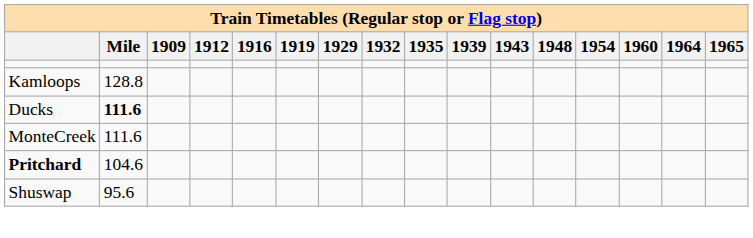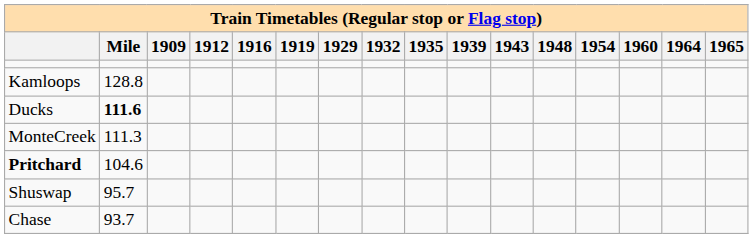 <table class="wikitable">
 <tr>
 <th colspan="16" style="background:#ffdead;">Train Timetables (Regular stop or <a href='#'>Flag stop</a>)</th>
 </tr>
 <tr>
 <th></th>
 <th>Mile</th>
 <th>1909</th>
 <th>1912</th>
 <th>1916</th>
 <th>1919</th>
 <th>1929</th>
 <th>1932</th>
 <th>1935</th>
 <th>1939</th>
 <th>1943</th>
 <th>1948</th>
 <th>1954</th>
 <th>1960</th>
 <th>1964</th>
 <th>1965</th>
 </tr>
 <tr>
 <td></td>
 <td></td>
 <td></td>
 <td></td>
 <td></td>
 <td></td>
 <td></td>
 <td></td>
 <td></td>
 <td></td>
 <td></td>
 <td></td>
 <td></td>
 <td></td>
 <td></td>
 <td></td>
 </tr>
 <tr>
 <td>Kamloops</td>
 <td>128.8</td>
 <td></td>
 <td></td>
 <td></td>
 <td></td>
 <td></td>
 <td></td>
 <td></td>
 <td></td>
 <td></td>
 <td></td>
 <td></td>
 <td></td>
 <td></td>
 <td></td>
 </tr>
 <tr>
 <td>Ducks</td>
 <td><strong>111.6</strong></td>
 <td></td>
 <td></td>
 <td></td>
 <td></td>
 <td></td>
 <td></td>
 <td></td>
 <td></td>
 <td></td>
 <td></td>
 <td></td>
 <td></td>
 <td></td>
 <td></td>
 </tr>
 <tr>
 <td>MonteCreek</td>
-<td>111.6</td>
+<td>111.3</td>
 <td></td>
 <td></td>
 <td></td>
 <td></td>
 <td></td>
 <td></td>
 <td></td>
 <td></td>
 <td></td>
 <td></td>
 <td></td>
 <td></td>
 <td></td>
 <td></td>
 </tr>
 <tr>
 <td><strong>Pritchard</strong> </td>
 <td>104.6</td>
 <td></td>
 <td></td>
 <td></td>
 <td></td>
 <td></td>
 <td></td>
 <td></td>
 <td></td>
 <td></td>
 <td></td>
 <td></td>
 <td></td>
 <td></td>
 <td></td>
 </tr>
 <tr>
 <td>Shuswap</td>
-<td>95.6</td>
+<td>95.7</td>
+<td></td>
+<td></td>
+<td></td>
+<td></td>
+<td></td>
+<td></td>
+<td></td>
+<td></td>
+<td></td>
+<td></td>
+<td></td>
+<td></td>
+<td></td>
+<td></td>
+</tr>
+<tr>
+<td>Chase</td>
+<td>93.7</td>
 <td></td>
 <td></td>
 <td></td>
 <td></td>
 <td></td>
 <td></td>
 <td></td>
 <td></td>
 <td></td>
 <td></td>
 <td></td>
 <td></td>
 <td></td>
 <td></td>
 </tr>
 </table>
